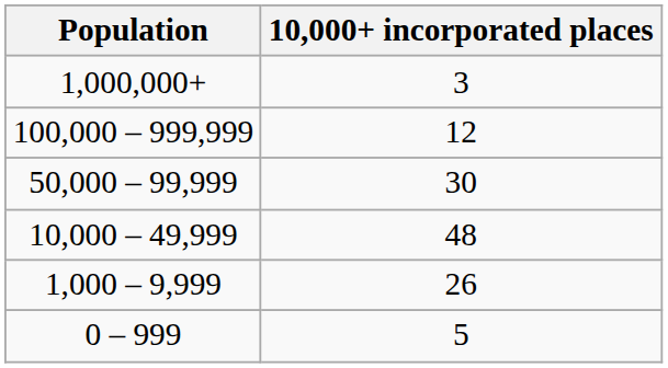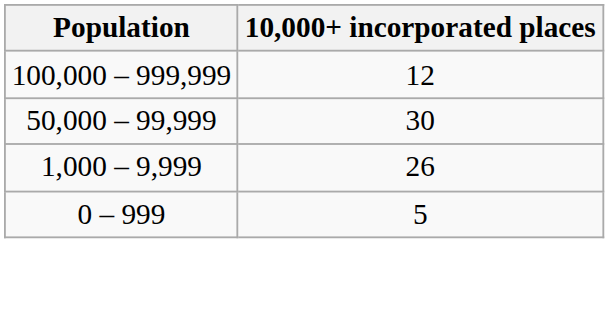 <table class="wikitable">
 <tr>
 <th>Population</th>
 <th>10,000+ incorporated places</th>
-</tr>
-<tr>
-<td align=center>1,000,000+</td>
-<td align=center>3</td>
 </tr>
 <tr>
 <td align=center>100,000 – 999,999</td>
 <td align=center>12</td>
 </tr>
 <tr>
 <td align=center>50,000 – 99,999</td>
 <td align=center>30</td>
 </tr>
 <tr>
-<td align=center>10,000 – 49,999</td>
-<td align=center>48</td>
-</tr>
-<tr>
 <td align=center>1,000 – 9,999</td>
 <td align=center>26</td>
 </tr>
 <tr>
 <td align=center>0 – 999</td>
 <td align=center>5</td>
 </tr>
 </table>
